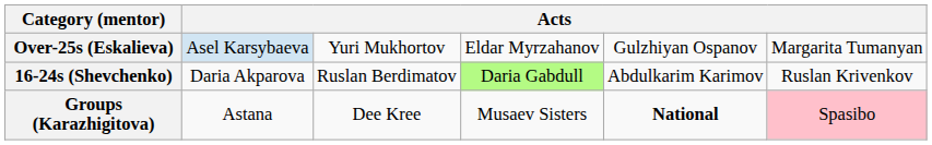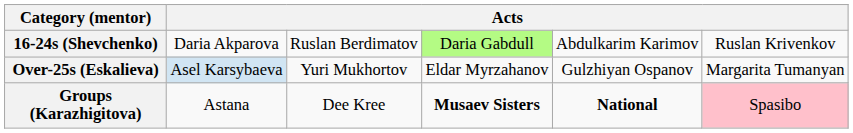 <table class="wikitable" style="text-align:center">
 <tr>
 <th spope="col" style="width:150px;">Category (mentor)</th>
 <th scope="col" colspan="5" style="width:500px;">Acts</th>
+</tr>
+<tr>
+<th scope="row">16-24s (Shevchenko)</th>
+<td>Daria Akparova</td>
+<td>Ruslan Berdimatov</td>
+<td style="background:#B4FB84;">Daria Gabdull</td>
+<td>Abdulkarim Karimov</td>
+<td>Ruslan Krivenkov</td>
 </tr>
 <tr>
 <th scope="row">Over-25s (Eskalieva)</th>
 <td style="background:#D1E5F3;">Asel Karsybaeva</td>
 <td>Yuri Mukhortov</td>
 <td>Eldar Myrzahanov</td>
 <td>Gulzhiyan Ospanov</td>
 <td>Margarita Tumanyan</td>
 </tr>
 <tr>
-<th scope="row">16-24s (Shevchenko)</th>
-<td>Daria Akparova</td>
-<td>Ruslan Berdimatov</td>
-<td style="background:#B4FB84;">Daria Gabdull</td>
-<td>Abdulkarim Karimov</td>
-<td>Ruslan Krivenkov</td>
-</tr>
-<tr>
 <th scope="row">Groups (Karazhigitova)</th>
 <td>Astana</td>
 <td>Dee Kree</td>
-<td>Musaev Sisters</td>
+<td><strong>Musaev Sisters</strong></td>
 <td><strong>National</strong></td>
 <td style="background:pink;">Spasibo</td>
 </tr>
 </table>
